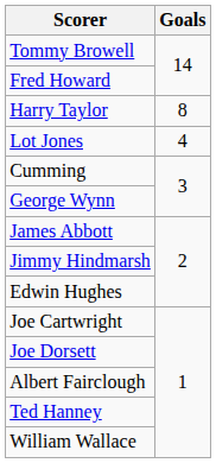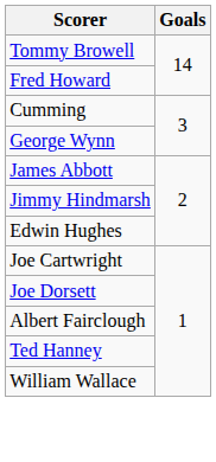 <table class="wikitable">
 <tr>
 <th>Scorer</th>
 <th>Goals</th>
 </tr>
 <tr>
 <td> <a href='#'>Tommy Browell</a></td>
 <td rowspan="2" align=center>14</td>
 </tr>
 <tr>
 <td> <a href='#'>Fred Howard</a></td>
-</tr>
-<tr>
-<td> <a href='#'>Harry Taylor</a></td>
-<td align=center>8</td>
-</tr>
-<tr>
-<td> <a href='#'>Lot Jones</a></td>
-<td align=center>4</td>
 </tr>
 <tr>
 <td>Cumming</td>
 <td rowspan="2" align=center>3</td>
 </tr>
 <tr>
 <td> <a href='#'>George Wynn</a></td>
 </tr>
 <tr>
 <td> <a href='#'>James Abbott</a></td>
 <td rowspan="3" align=center>2</td>
 </tr>
 <tr>
 <td> <a href='#'>Jimmy Hindmarsh</a></td>
 </tr>
 <tr>
 <td>Edwin Hughes</td>
 </tr>
 <tr>
 <td>Joe Cartwright</td>
 <td rowspan="5" align=center>1</td>
 </tr>
 <tr>
 <td> <a href='#'>Joe Dorsett</a></td>
 </tr>
 <tr>
 <td>Albert Fairclough</td>
 </tr>
 <tr>
 <td> <a href='#'>Ted Hanney</a></td>
 </tr>
 <tr>
 <td>William Wallace</td>
 </tr>
 </table>
